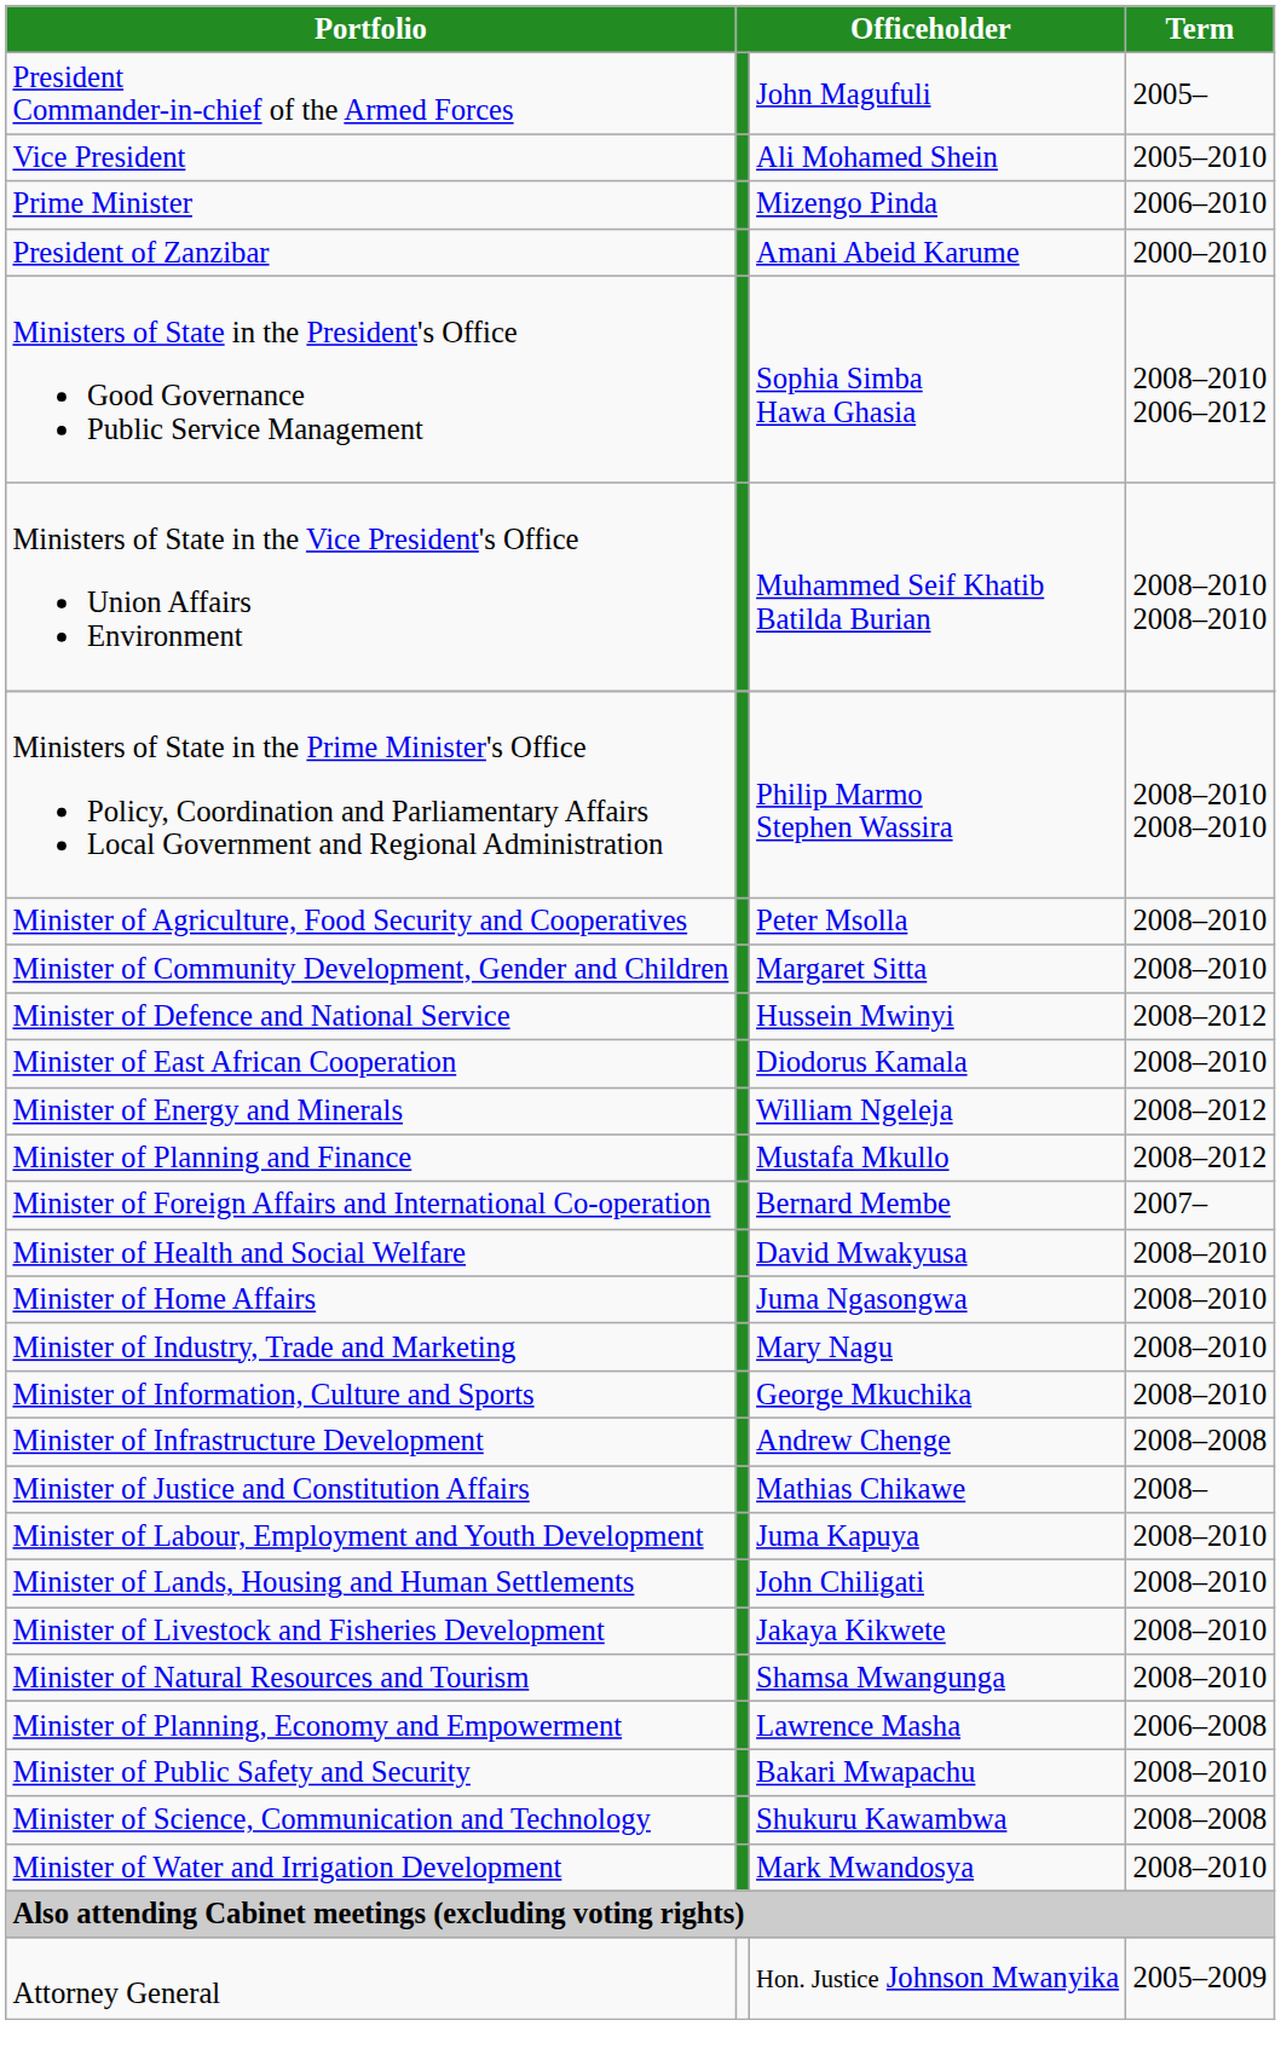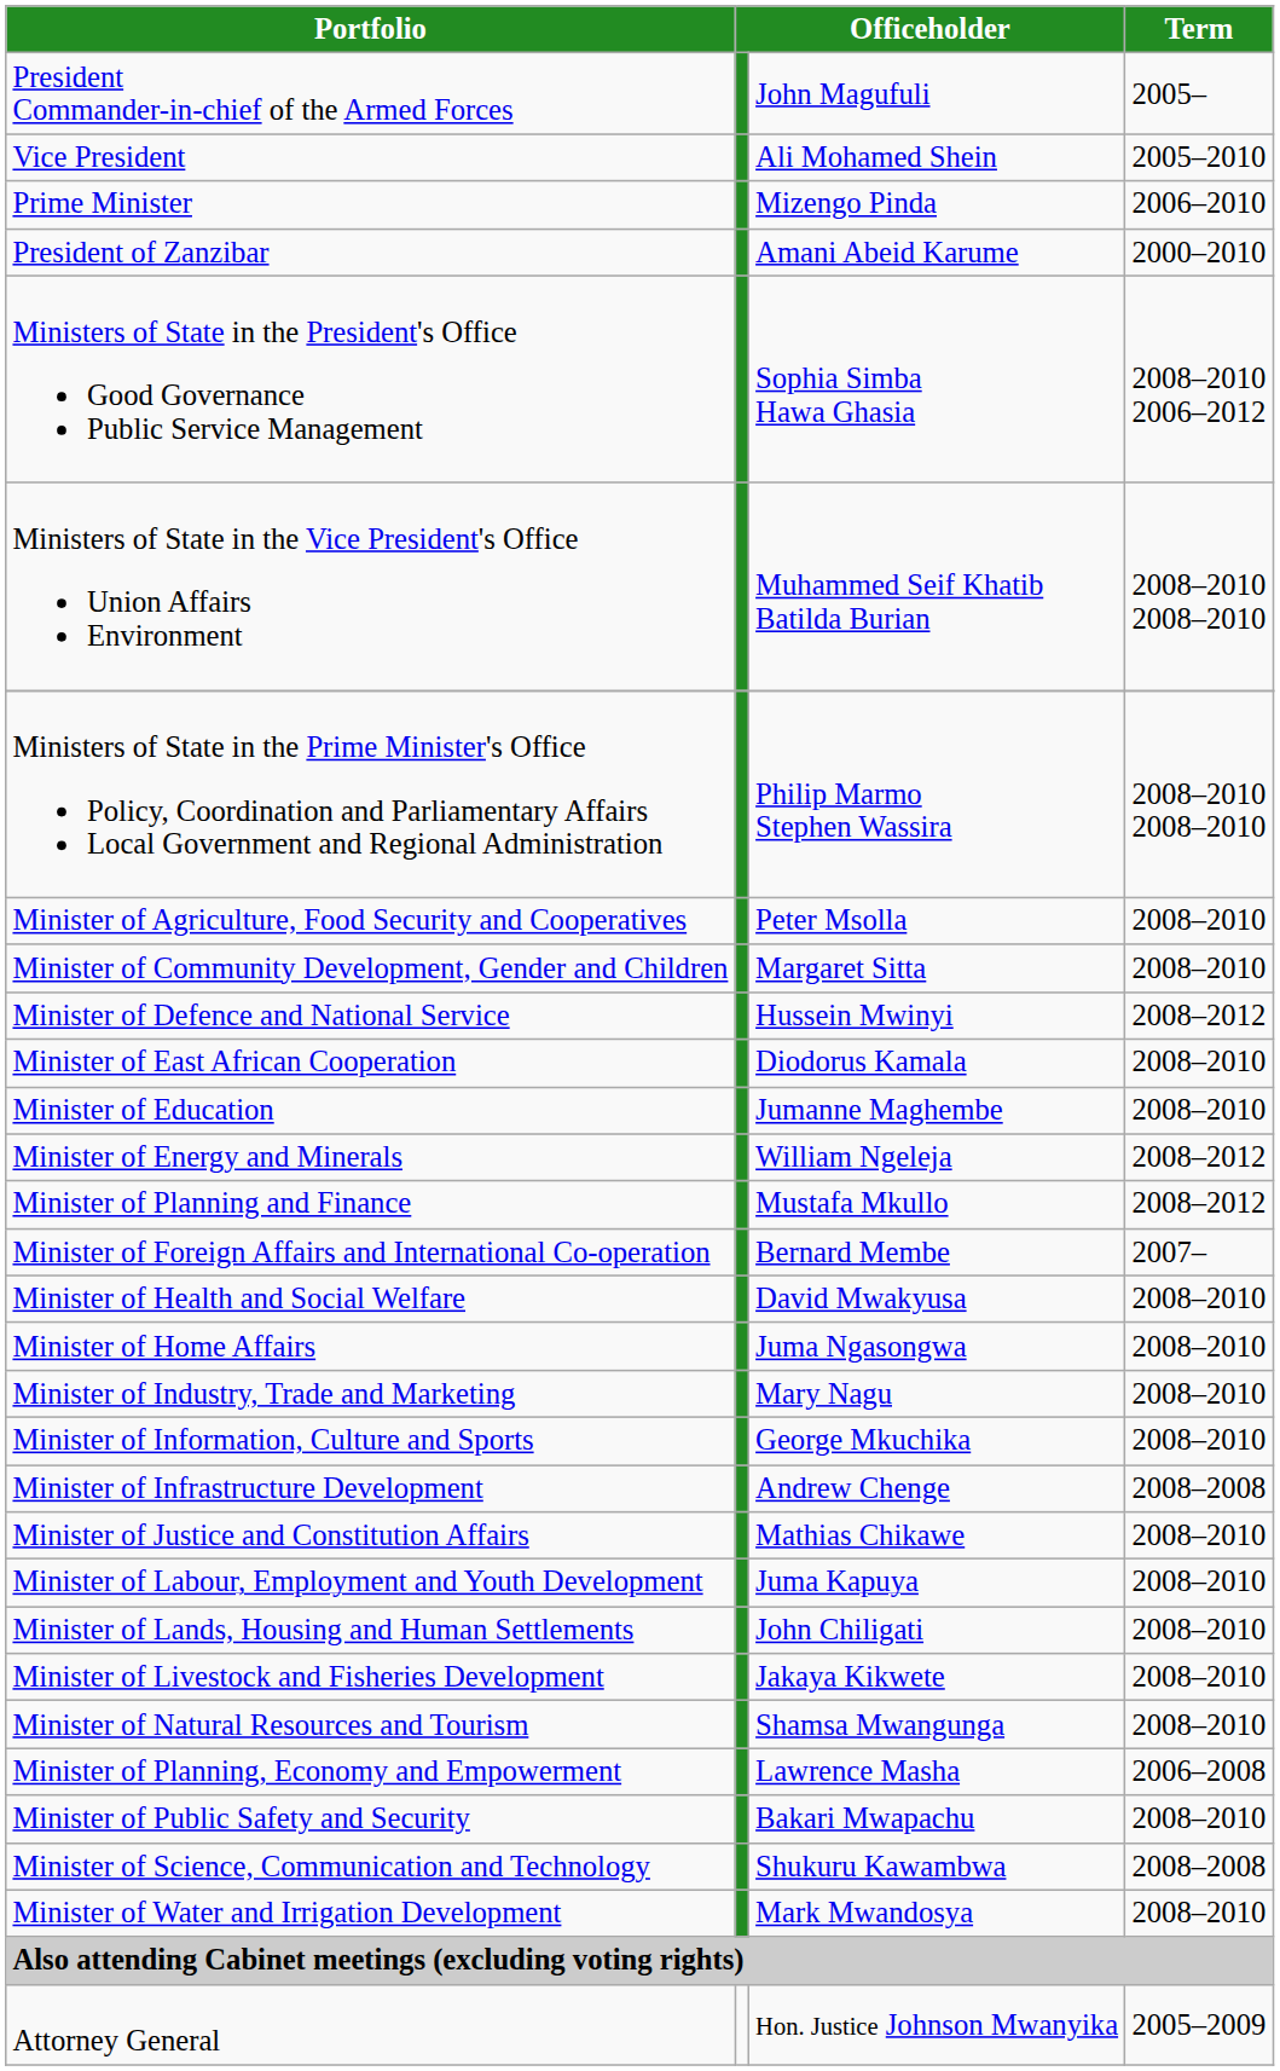 <table class="wikitable" id="13 February 2008">
 <tr>
 <th style="background-color:#228B22;color: white">Portfolio</th>
 <th colspan=2 style="background-color:#228B22;color: white">Officeholder</th>
 <th style="background-color:#228B22;color: white">Term</th>
 </tr>
 <tr>
 <td><a href='#'>President</a><br><a href='#'>Commander-in-chief</a> of the <a href='#'>Armed Forces</a></td>
 <td style="background:#228B22"></td>
 <td> <a href='#'>John Magufuli</a> </td>
 <td>2005–</td>
 </tr>
 <tr>
 <td><a href='#'>Vice President</a></td>
 <td style="background:#228B22"></td>
 <td> <a href='#'>Ali Mohamed Shein</a></td>
 <td>2005–2010</td>
 </tr>
 <tr>
 <td><a href='#'>Prime Minister</a></td>
 <td style="background:#228B22"></td>
 <td> <a href='#'>Mizengo Pinda</a> </td>
 <td>2006–2010</td>
 </tr>
 <tr>
 <td><a href='#'>President of Zanzibar</a></td>
 <td style="background:#228B22"></td>
 <td> <a href='#'>Amani Abeid Karume</a></td>
 <td>2000–2010</td>
 </tr>
 <tr>
 <td><br><a href='#'>Ministers of State</a> in the <a href='#'>President</a>'s Office<ul><li>Good Governance</li><li>Public Service Management</li></ul></td>
 <td style="background:#228B22"></td>
 <td><br> <a href='#'>Sophia Simba</a>  <br>  <a href='#'>Hawa Ghasia</a> </td>
 <td><br> 2008–2010 <br> 2006–2012</td>
 </tr>
 <tr>
 <td><br>Ministers of State in the <a href='#'>Vice President</a>'s Office<ul><li>Union Affairs</li><li>Environment</li></ul></td>
 <td style="background:#228B22"></td>
 <td><br>  <a href='#'>Muhammed Seif Khatib</a>  <br>  <a href='#'>Batilda Burian</a> </td>
 <td><br> 2008–2010 <br> 2008–2010</td>
 </tr>
 <tr>
 </tr>
 <tr>
 <td><br>Ministers of State in the <a href='#'>Prime Minister</a>'s Office<ul><li>Policy, Coordination and Parliamentary Affairs</li><li>Local Government and Regional Administration</li></ul></td>
 <td style="background:#228B22"></td>
 <td><br>  <a href='#'>Philip Marmo</a>  <br>  <a href='#'>Stephen Wassira</a> </td>
 <td><br> 2008–2010 <br> 2008–2010</td>
 </tr>
 <tr>
 <td><a href='#'>Minister of Agriculture, Food Security and Cooperatives</a></td>
 <td style="background:#228B22"></td>
 <td> <a href='#'>Peter Msolla</a> </td>
 <td>2008–2010</td>
 </tr>
 <tr>
 <td><a href='#'>Minister of Community Development, Gender and Children</a></td>
 <td style="background:#228B22"></td>
 <td> <a href='#'>Margaret Sitta</a> </td>
 <td>2008–2010</td>
 </tr>
 <tr>
 <td><a href='#'>Minister of Defence and National Service</a></td>
 <td style="background:#228B22"></td>
 <td> <a href='#'>Hussein Mwinyi</a> </td>
 <td>2008–2012</td>
 </tr>
 <tr>
 <td><a href='#'>Minister of East African Cooperation</a></td>
 <td style="background:#228B22"></td>
 <td> <a href='#'>Diodorus Kamala</a> </td>
 <td>2008–2010</td>
 </tr>
 <tr>
+<td><a href='#'>Minister of Education</a></td>
+<td style="background:#228B22"></td>
+<td> <a href='#'>Jumanne Maghembe</a> </td>
+<td>2008–2010</td>
+</tr>
+<tr>
 <td><a href='#'>Minister of Energy and Minerals</a></td>
 <td style="background:#228B22"></td>
 <td> <a href='#'>William Ngeleja</a> </td>
 <td>2008–2012</td>
 </tr>
 <tr>
 <td><a href='#'>Minister of Planning and Finance</a></td>
 <td style="background:#228B22"></td>
 <td> <a href='#'>Mustafa Mkullo</a> </td>
 <td>2008–2012</td>
 </tr>
 <tr>
 <td><a href='#'>Minister of Foreign Affairs and International Co-operation</a></td>
 <td style="background:#228B22"></td>
 <td> <a href='#'>Bernard Membe</a> </td>
 <td>2007–</td>
 </tr>
 <tr>
 <td><a href='#'>Minister of Health and Social Welfare</a></td>
 <td style="background:#228B22"></td>
 <td> <a href='#'>David Mwakyusa</a> </td>
 <td>2008–2010</td>
 </tr>
 <tr>
 <td><a href='#'>Minister of Home Affairs</a></td>
 <td style="background:#228B22"></td>
 <td> <a href='#'>Juma Ngasongwa</a> </td>
 <td>2008–2010</td>
 </tr>
 <tr>
 <td><a href='#'>Minister of Industry, Trade and Marketing</a></td>
 <td style="background:#228B22"></td>
 <td> <a href='#'>Mary Nagu</a> </td>
 <td>2008–2010</td>
 </tr>
 <tr>
 <td><a href='#'>Minister of Information, Culture and Sports</a></td>
 <td style="background:#228B22"></td>
 <td> <a href='#'>George Mkuchika</a> </td>
 <td>2008–2010</td>
 </tr>
 <tr>
 <td><a href='#'>Minister of Infrastructure Development</a></td>
 <td style="background:#228B22"></td>
 <td> <a href='#'>Andrew Chenge</a> </td>
 <td>2008–2008</td>
 </tr>
 <tr>
 <td><a href='#'>Minister of Justice and Constitution Affairs</a></td>
 <td style="background:#228B22"></td>
 <td> <a href='#'>Mathias Chikawe</a> </td>
-<td>2008–</td>
+<td>2008–2010</td>
 </tr>
 <tr>
 <td><a href='#'>Minister of Labour, Employment and Youth Development</a></td>
 <td style="background:#228B22"></td>
 <td> <a href='#'>Juma Kapuya</a> </td>
 <td>2008–2010</td>
 </tr>
 <tr>
 <td><a href='#'>Minister of Lands, Housing and Human Settlements</a></td>
 <td style="background:#228B22"></td>
 <td> <a href='#'>John Chiligati</a> </td>
 <td>2008–2010</td>
 </tr>
 <tr>
 <td><a href='#'>Minister of Livestock and Fisheries Development</a></td>
 <td style="background:#228B22"></td>
 <td> <a href='#'>Jakaya Kikwete</a></td>
 <td>2008–2010</td>
 </tr>
 <tr>
 <td><a href='#'>Minister of Natural Resources and Tourism</a></td>
 <td style="background:#228B22"></td>
 <td> <a href='#'>Shamsa Mwangunga</a> </td>
 <td>2008–2010</td>
 </tr>
 <tr>
 <td><a href='#'>Minister of Planning, Economy and Empowerment</a></td>
 <td style="background:#228B22"></td>
 <td> <a href='#'>Lawrence Masha</a> </td>
 <td>2006–2008</td>
 </tr>
 <tr>
 <td><a href='#'>Minister of Public Safety and Security</a></td>
 <td style="background:#228B22"></td>
 <td> <a href='#'>Bakari Mwapachu</a> </td>
 <td>2008–2010</td>
 </tr>
 <tr>
 <td><a href='#'>Minister of Science, Communication and Technology</a></td>
 <td style="background:#228B22"></td>
 <td> <a href='#'>Shukuru Kawambwa</a> </td>
 <td>2008–2008</td>
 </tr>
 <tr>
 <td><a href='#'>Minister of Water and Irrigation Development</a></td>
 <td style="background:#228B22"></td>
 <td> <a href='#'>Mark Mwandosya</a> </td>
 <td>2008–2010</td>
 </tr>
 <tr>
 <td style="background:#cccccc;" colspan="4"><strong>Also attending Cabinet meetings (excluding voting rights) </strong></td>
 </tr>
 <tr>
 <td><br>Attorney General</td>
 <td></td>
 <td><small>Hon. Justice</small> <a href='#'>Johnson Mwanyika</a></td>
 <td>2005–2009</td>
 </tr>
 </table>
